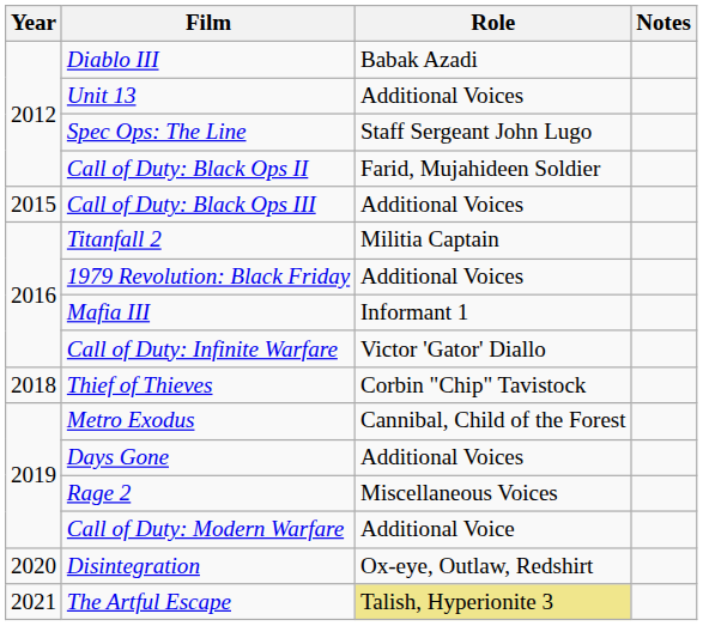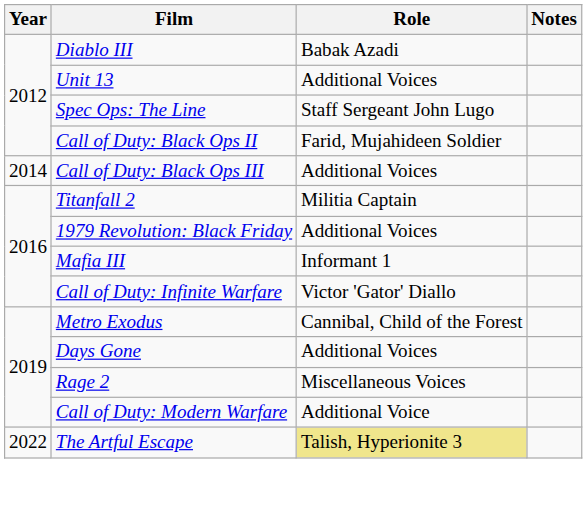 <table class="wikitable sortable">
 <tr>
 <th>Year</th>
 <th>Film</th>
 <th>Role</th>
 <th>Notes</th>
 </tr>
 <tr>
 <td rowspan="4">2012</td>
 <td><em><a href='#'>Diablo III</a></em></td>
 <td>Babak Azadi</td>
 <td></td>
 </tr>
 <tr>
 <td><em><a href='#'>Unit 13</a></em></td>
 <td>Additional Voices</td>
 <td></td>
 </tr>
 <tr>
 <td><em><a href='#'>Spec Ops: The Line</a></em></td>
 <td>Staff Sergeant John Lugo</td>
 <td></td>
 </tr>
 <tr>
 <td><em><a href='#'>Call of Duty: Black Ops II</a></em></td>
 <td>Farid, Mujahideen Soldier</td>
 <td></td>
 </tr>
 <tr>
-<td>2015</td>
+<td>2014</td>
 <td><em><a href='#'>Call of Duty: Black Ops III</a></em></td>
 <td>Additional Voices</td>
 <td></td>
 </tr>
 <tr>
 <td rowspan="4">2016</td>
 <td><em><a href='#'>Titanfall 2</a></em></td>
 <td>Militia Captain</td>
 <td></td>
 </tr>
 <tr>
 <td><em><a href='#'>1979 Revolution: Black Friday</a></em></td>
 <td>Additional Voices</td>
 <td></td>
 </tr>
 <tr>
 <td><em><a href='#'>Mafia III</a></em></td>
 <td>Informant 1</td>
 <td></td>
 </tr>
 <tr>
 <td><em><a href='#'>Call of Duty: Infinite Warfare</a></em></td>
 <td>Victor 'Gator' Diallo</td>
 <td></td>
 </tr>
 <tr>
-<td>2018</td>
-<td><em><a href='#'>Thief of Thieves</a></em></td>
-<td>Corbin "Chip" Tavistock</td>
-<td></td>
-</tr>
-<tr>
 <td rowspan="4">2019</td>
 <td><em><a href='#'>Metro Exodus</a></em></td>
 <td>Cannibal, Child of the Forest</td>
 <td></td>
 </tr>
 <tr>
 <td><em><a href='#'>Days Gone</a></em></td>
 <td>Additional Voices</td>
 <td></td>
 </tr>
 <tr>
 <td><em><a href='#'>Rage 2</a></em></td>
 <td>Miscellaneous Voices</td>
 <td></td>
 </tr>
 <tr>
 <td><em><a href='#'>Call of Duty: Modern Warfare</a></em></td>
 <td>Additional Voice</td>
 <td></td>
 </tr>
 <tr>
-<td>2020</td>
-<td><em><a href='#'>Disintegration</a></em></td>
-<td>Ox-eye, Outlaw, Redshirt</td>
-<td></td>
-</tr>
-<tr>
-<td>2021</td>
+<td>2022</td>
 <td><em><a href='#'>The Artful Escape</a></em></td>
 <td style="background: khaki;">Talish, Hyperionite 3</td>
 <td></td>
 </tr>
 </table>
